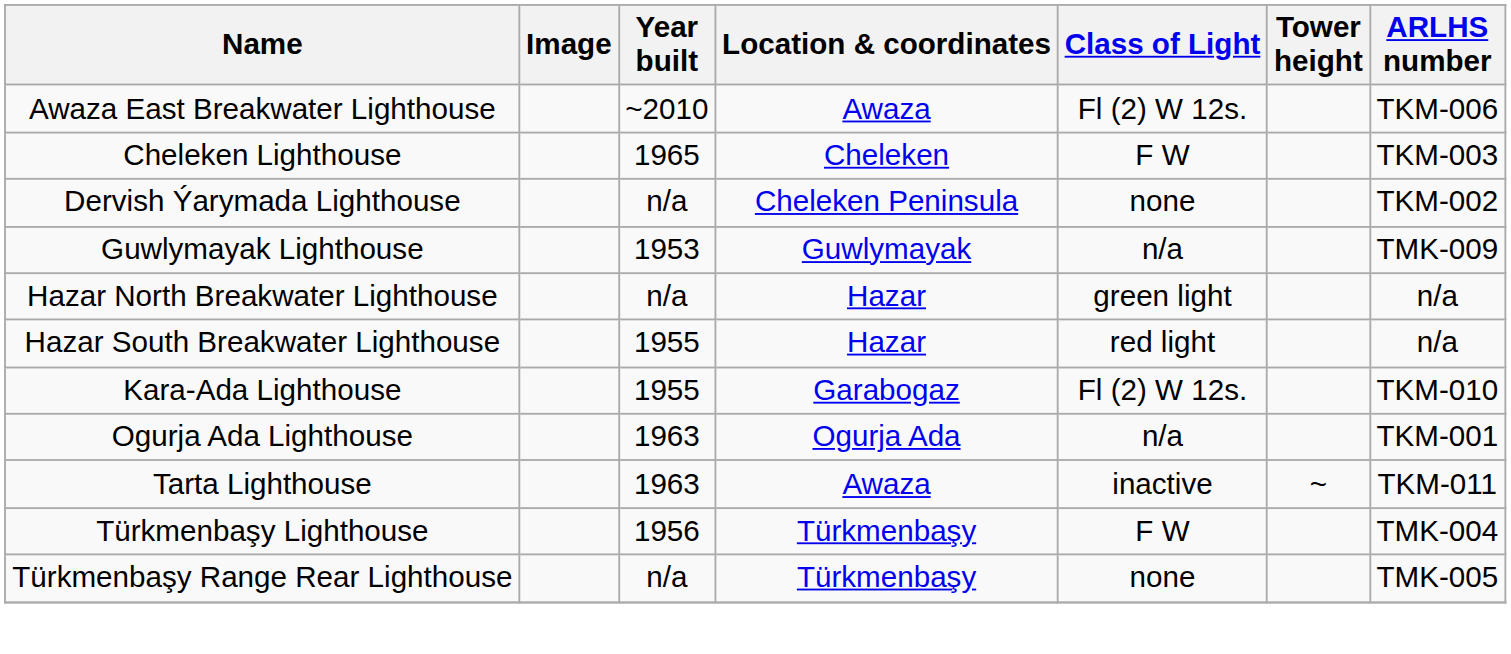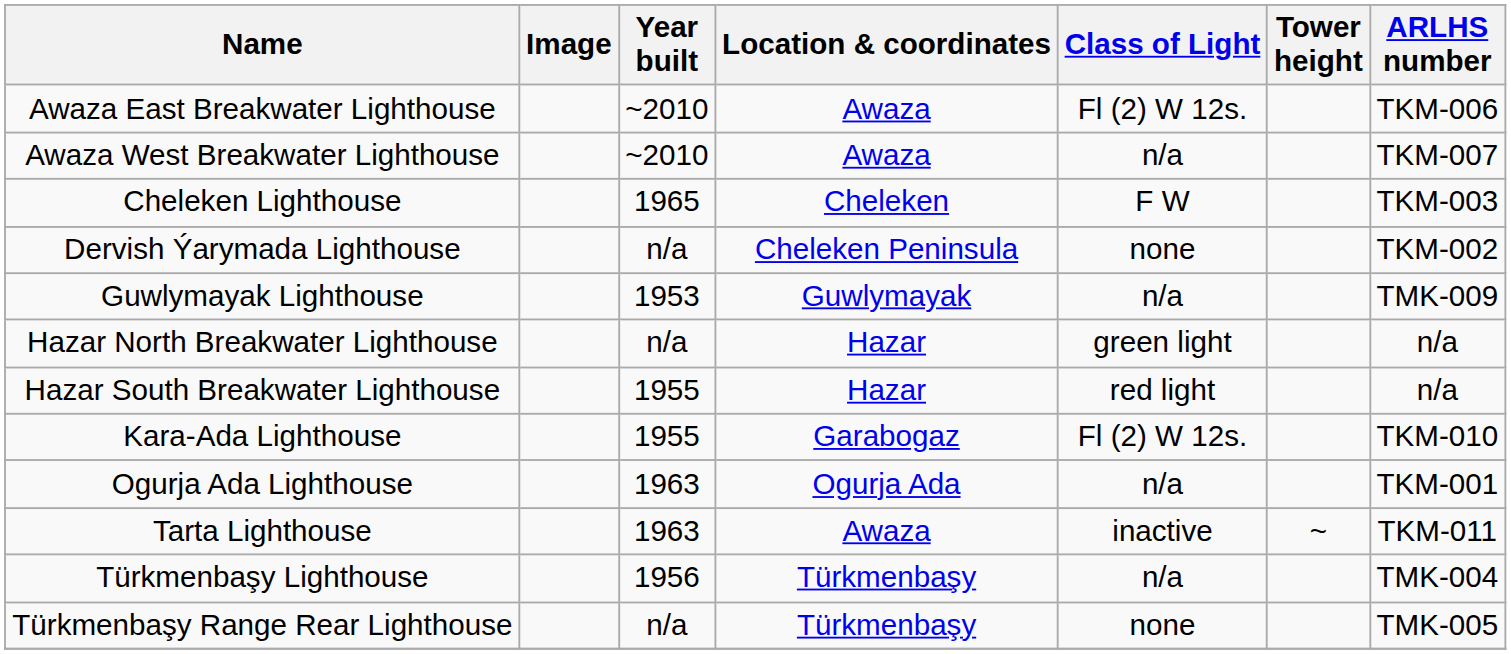 <table class="wikitable sortable" style="margin:auto;text-align:center">
 <tr>
 <th>Name</th>
 <th>Image</th>
 <th>Year<br>built</th>
 <th>Location & coordinates</th>
 <th><a href='#'>Class of Light</a></th>
 <th>Tower<br>height</th>
 <th><a href='#'>ARLHS</a><br>number</th>
 </tr>
 <tr>
 <td>Awaza East Breakwater Lighthouse</td>
 <td> </td>
 <td>~2010</td>
 <td><a href='#'>Awaza</a><br> </td>
 <td>Fl (2) W 12s.</td>
 <td></td>
 <td>TKM-006</td>
+</tr>
+<tr>
+<td>Awaza West Breakwater Lighthouse</td>
+<td> </td>
+<td>~2010</td>
+<td><a href='#'>Awaza</a><br> </td>
+<td>n/a</td>
+<td></td>
+<td>TKM-007</td>
 </tr>
 <tr>
 <td>Cheleken Lighthouse</td>
 <td> </td>
 <td>1965</td>
 <td><a href='#'>Cheleken</a><br> </td>
 <td>F W</td>
 <td></td>
 <td>TKM-003</td>
 </tr>
 <tr>
 <td>Dervish Ýarymada Lighthouse</td>
 <td></td>
 <td>n/a</td>
 <td><a href='#'>Cheleken Peninsula</a><br> </td>
 <td>none</td>
 <td></td>
 <td>TKM-002</td>
 </tr>
 <tr>
 <td>Guwlymayak Lighthouse</td>
 <td></td>
 <td>1953</td>
 <td><a href='#'>Guwlymayak</a><br> </td>
 <td>n/a</td>
 <td></td>
 <td>TMK-009</td>
 </tr>
 <tr>
 <td>Hazar North Breakwater Lighthouse</td>
 <td> </td>
 <td>n/a</td>
 <td><a href='#'>Hazar</a><br> </td>
 <td>green light</td>
 <td></td>
 <td>n/a</td>
 </tr>
 <tr>
 <td>Hazar South Breakwater Lighthouse</td>
 <td></td>
 <td>1955</td>
 <td><a href='#'>Hazar</a><br> </td>
 <td>red light</td>
 <td></td>
 <td>n/a</td>
 </tr>
 <tr>
 <td>Kara-Ada Lighthouse</td>
 <td></td>
 <td>1955</td>
 <td><a href='#'>Garabogaz</a><br> </td>
 <td>Fl (2) W 12s.</td>
 <td></td>
 <td>TKM-010</td>
 </tr>
 <tr>
 <td>Ogurja Ada Lighthouse</td>
 <td></td>
 <td>1963</td>
 <td><a href='#'>Ogurja Ada</a><br> </td>
 <td>n/a</td>
 <td></td>
 <td>TKM-001</td>
 </tr>
 <tr>
 <td>Tarta Lighthouse</td>
 <td></td>
 <td>1963</td>
 <td><a href='#'>Awaza</a><br> </td>
 <td>inactive</td>
 <td>~ </td>
 <td>TKM-011</td>
 </tr>
 <tr>
 <td>Türkmenbaşy Lighthouse</td>
 <td></td>
 <td>1956</td>
 <td><a href='#'>Türkmenbaşy</a><br> </td>
-<td>F W</td>
+<td>n/a</td>
 <td></td>
 <td>TMK-004</td>
 </tr>
 <tr>
 <td>Türkmenbaşy Range Rear Lighthouse</td>
 <td></td>
 <td>n/a</td>
 <td><a href='#'>Türkmenbaşy</a><br> </td>
 <td>none</td>
 <td></td>
 <td>TMK-005</td>
 </tr>
 <tr>
 </tr>
 </table>
